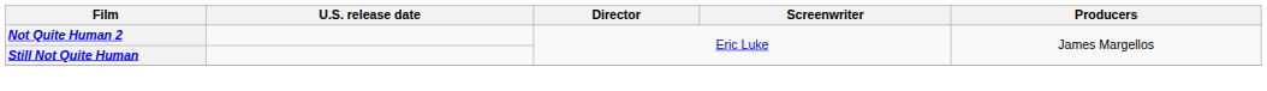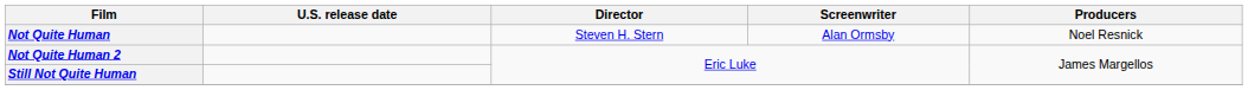 <table class="wikitable plainrowheaders" style="text-align:center" width=100%>
 <tr>
 <th scope="col" style="width:16%;">Film</th>
 <th scope="col">U.S. release date</th>
 <th scope="col">Director</th>
 <th scope="col">Screenwriter</th>
 <th scope="col">Producers</th>
+</tr>
+<tr>
+<th scope="row" style="text-align:left"><em><a href='#'>Not Quite Human</a></em></th>
+<td style="text-align:center"></td>
+<td><a href='#'>Steven H. Stern</a></td>
+<td><a href='#'>Alan Ormsby</a></td>
+<td>Noel Resnick</td>
 </tr>
 <tr>
 <th scope="row" style="text-align:left"><em><a href='#'>Not Quite Human 2</a></em></th>
 <td style="text-align:center"></td>
 <td colspan="2" rowspan="2"><a href='#'>Eric Luke</a></td>
 <td rowspan="2">James Margellos</td>
 </tr>
 <tr>
 <th scope="row" style="text-align:left"><em><a href='#'>Still Not Quite Human</a></em></th>
 <td style="text-align:center"></td>
 </tr>
 <tr>
 </tr>
 </table>
